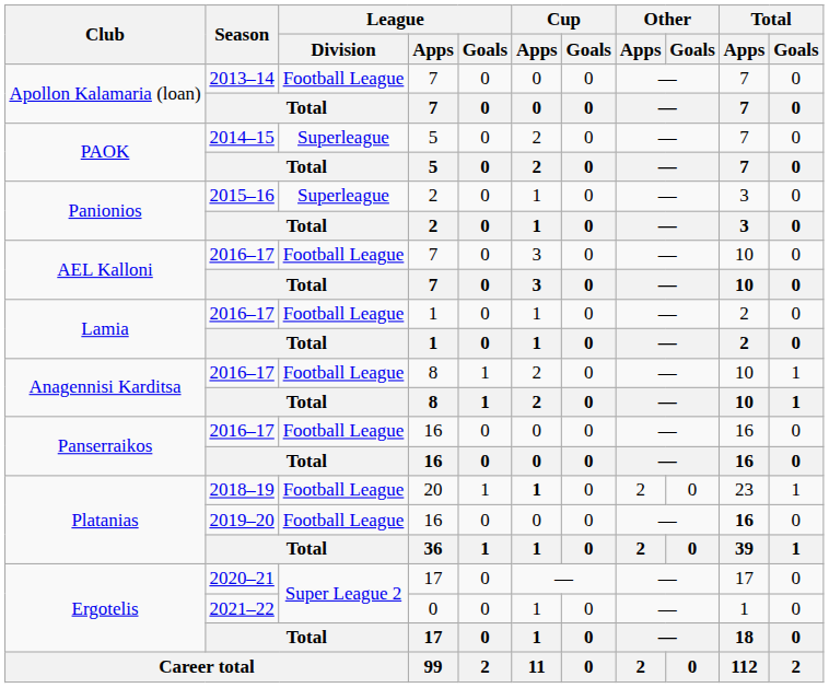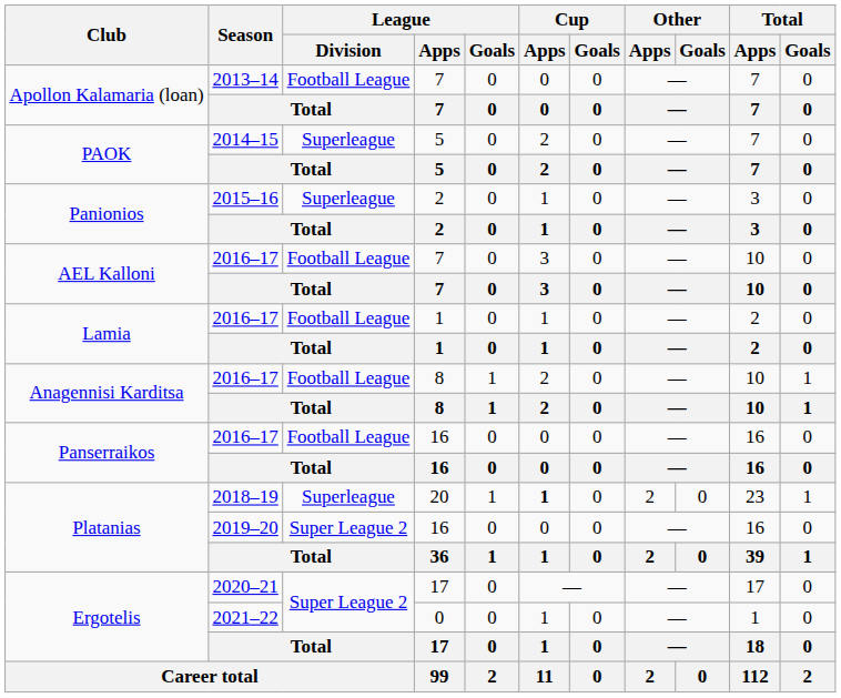 <table class="wikitable" style="text-align: center;">
 <tr>
 <th rowspan="2">Club</th>
 <th rowspan="2">Season</th>
 <th colspan="3">League</th>
 <th colspan="2">Cup</th>
 <th colspan="2">Other</th>
 <th colspan="2">Total</th>
 </tr>
 <tr>
 <th>Division</th>
 <th>Apps</th>
 <th>Goals</th>
 <th>Apps</th>
 <th>Goals</th>
 <th>Apps</th>
 <th>Goals</th>
 <th>Apps</th>
 <th>Goals</th>
 </tr>
 <tr>
 <td rowspan="2"><a href='#'>Apollon Kalamaria</a> (loan)</td>
 <td><a href='#'>2013–14</a></td>
 <td><a href='#'>Football League</a></td>
 <td>7</td>
 <td>0</td>
 <td>0</td>
 <td>0</td>
 <td colspan=2>—</td>
 <td>7</td>
 <td>0</td>
 </tr>
 <tr>
 <th colspan="2">Total</th>
 <th>7</th>
 <th>0</th>
 <th>0</th>
 <th>0</th>
 <th colspan=2>—</th>
 <th>7</th>
 <th>0</th>
 </tr>
 <tr>
 <td rowspan="2"><a href='#'>PAOK</a></td>
 <td><a href='#'>2014–15</a></td>
 <td><a href='#'>Superleague</a></td>
 <td>5</td>
 <td>0</td>
 <td>2</td>
 <td>0</td>
 <td colspan=2>—</td>
 <td>7</td>
 <td>0</td>
 </tr>
 <tr>
 <th colspan="2">Total</th>
 <th>5</th>
 <th>0</th>
 <th>2</th>
 <th>0</th>
 <th colspan=2>—</th>
 <th>7</th>
 <th>0</th>
 </tr>
 <tr>
 <td rowspan="2"><a href='#'>Panionios</a></td>
 <td><a href='#'>2015–16</a></td>
 <td><a href='#'>Superleague</a></td>
 <td>2</td>
 <td>0</td>
 <td>1</td>
 <td>0</td>
 <td colspan=2>—</td>
 <td>3</td>
 <td>0</td>
 </tr>
 <tr>
 <th colspan="2">Total</th>
 <th>2</th>
 <th>0</th>
 <th>1</th>
 <th>0</th>
 <th colspan=2>—</th>
 <th>3</th>
 <th>0</th>
 </tr>
 <tr>
 <td rowspan="2"><a href='#'>AEL Kalloni</a></td>
 <td><a href='#'>2016–17</a></td>
 <td><a href='#'>Football League</a></td>
 <td>7</td>
 <td>0</td>
 <td>3</td>
 <td>0</td>
 <td colspan=2>—</td>
 <td>10</td>
 <td>0</td>
 </tr>
 <tr>
 <th colspan="2">Total</th>
 <th>7</th>
 <th>0</th>
 <th>3</th>
 <th>0</th>
 <th colspan=2>—</th>
 <th>10</th>
 <th>0</th>
 </tr>
 <tr>
 <td rowspan="2"><a href='#'>Lamia</a></td>
 <td><a href='#'>2016–17</a></td>
 <td><a href='#'>Football League</a></td>
 <td>1</td>
 <td>0</td>
 <td>1</td>
 <td>0</td>
 <td colspan=2>—</td>
 <td>2</td>
 <td>0</td>
 </tr>
 <tr>
 <th colspan="2">Total</th>
 <th>1</th>
 <th>0</th>
 <th>1</th>
 <th>0</th>
 <th colspan=2>—</th>
 <th>2</th>
 <th>0</th>
 </tr>
 <tr>
 <td rowspan="2"><a href='#'>Anagennisi Karditsa</a></td>
 <td><a href='#'>2016–17</a></td>
 <td><a href='#'>Football League</a></td>
 <td>8</td>
 <td>1</td>
 <td>2</td>
 <td>0</td>
 <td colspan=2>—</td>
 <td>10</td>
 <td>1</td>
 </tr>
 <tr>
 <th colspan="2">Total</th>
 <th>8</th>
 <th>1</th>
 <th>2</th>
 <th>0</th>
 <th colspan=2>—</th>
 <th>10</th>
 <th>1</th>
 </tr>
 <tr>
 <td rowspan="2"><a href='#'>Panserraikos</a></td>
 <td><a href='#'>2016–17</a></td>
 <td><a href='#'>Football League</a></td>
 <td>16</td>
 <td>0</td>
 <td>0</td>
 <td>0</td>
 <td colspan=2>—</td>
 <td>16</td>
 <td>0</td>
 </tr>
 <tr>
 <th colspan="2">Total</th>
 <th>16</th>
 <th>0</th>
 <th>0</th>
 <th>0</th>
 <th colspan=2>—</th>
 <th>16</th>
 <th>0</th>
 </tr>
 <tr>
 <td rowspan="3"><a href='#'>Platanias</a></td>
 <td><a href='#'>2018–19</a></td>
-<td><a href='#'>Football League</a></td>
+<td><a href='#'>Superleague</a></td>
 <td>20</td>
 <td>1</td>
 <td><strong>1</strong></td>
 <td>0</td>
 <td>2</td>
 <td>0</td>
 <td>23</td>
 <td>1</td>
 </tr>
 <tr>
 <td><a href='#'>2019–20</a></td>
-<td><a href='#'>Football League</a></td>
+<td><a href='#'>Super League 2</a></td>
 <td>16</td>
 <td>0</td>
 <td>0</td>
 <td>0</td>
 <td colspan=2>—</td>
-<td><strong>16</strong></td>
+<td>16</td>
 <td>0</td>
 </tr>
 <tr>
 <th colspan="2">Total</th>
 <th>36</th>
 <th>1</th>
 <th>1</th>
 <th>0</th>
 <th>2</th>
 <th>0</th>
 <th>39</th>
 <th>1</th>
 </tr>
 <tr>
 <td rowspan="3"><a href='#'>Ergotelis</a></td>
 <td><a href='#'>2020–21</a></td>
 <td rowspan="2"><a href='#'>Super League 2</a></td>
 <td>17</td>
 <td>0</td>
 <td colspan=2>—</td>
 <td colspan=2>—</td>
 <td>17</td>
 <td>0</td>
 </tr>
 <tr>
 <td><a href='#'>2021–22</a></td>
 <td>0</td>
 <td>0</td>
 <td>1</td>
 <td>0</td>
 <td colspan=2>—</td>
 <td>1</td>
 <td>0</td>
 </tr>
 <tr>
 <th colspan="2">Total</th>
 <th>17</th>
 <th>0</th>
 <th>1</th>
 <th>0</th>
 <th colspan=2>—</th>
 <th>18</th>
 <th>0</th>
 </tr>
 <tr>
 <th colspan="3">Career total</th>
 <th>99</th>
 <th>2</th>
 <th>11</th>
 <th>0</th>
 <th>2</th>
 <th>0</th>
 <th>112</th>
 <th>2</th>
 </tr>
 </table>
